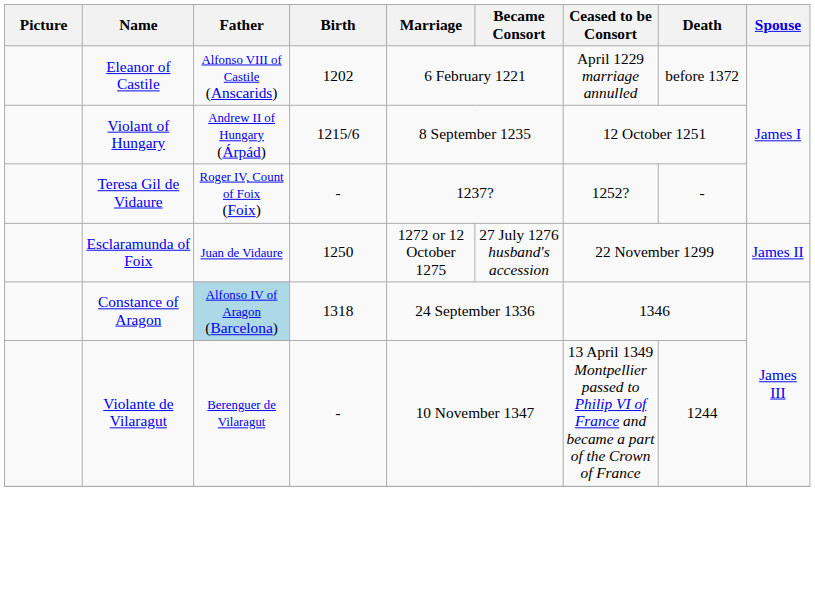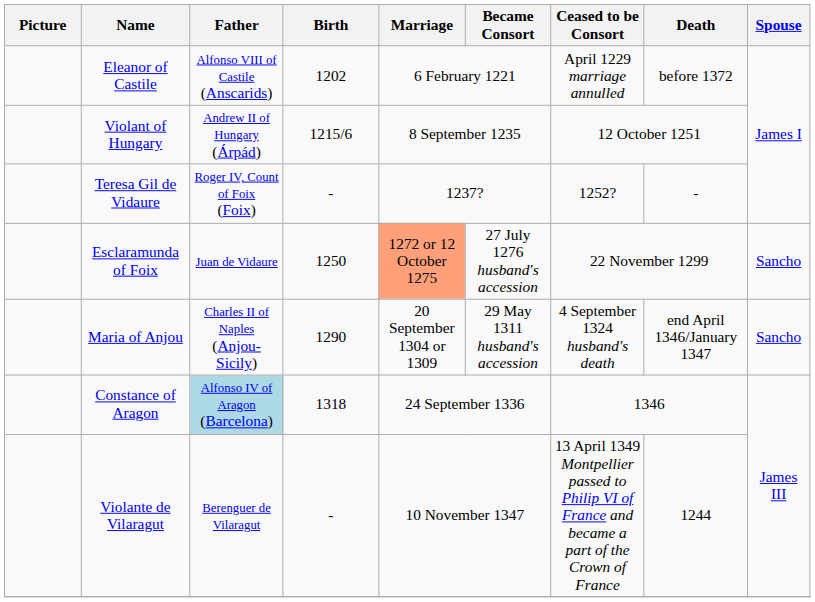 <table width=95% class="wikitable">
 <tr>
 <th width = "8%">Picture</th>
 <th width = "10%">Name</th>
 <th width = "9%">Father</th>
 <th width = "10%">Birth</th>
 <th width = "9%">Marriage</th>
 <th width = "9%">Became Consort</th>
 <th width = "9%">Ceased to be Consort</th>
 <th width = "9%">Death</th>
 <th width = "6%"><a href='#'>Spouse</a></th>
 </tr>
 <tr>
 <td align="center"></td>
 <td align="center"><a href='#'>Eleanor of Castile</a><br></td>
 <td align="center"><small><a href='#'>Alfonso VIII of Castile</a></small><br> (<a href='#'>Anscarids</a>)</td>
 <td align="center">1202</td>
 <td align="center" colspan="2">6 February 1221</td>
 <td align="center">April 1229<br><em>marriage annulled</em></td>
 <td align="center">before 1372</td>
 <td align="center" rowspan="3"><a href='#'>James I</a></td>
 </tr>
 <tr>
 <td align="center"></td>
 <td align="center"><a href='#'>Violant of Hungary</a><br></td>
 <td align="center"><small><a href='#'>Andrew II of Hungary</a></small><br> (<a href='#'>Árpád</a>)</td>
 <td align="center">1215/6</td>
 <td align="center" colspan="2">8 September 1235</td>
 <td align="center" colspan="2">12 October 1251</td>
 </tr>
 <tr>
 <td align="center"></td>
 <td align="center"><a href='#'>Teresa Gil de Vidaure</a><br></td>
 <td align="center"><small><a href='#'>Roger IV, Count of Foix</a></small><br> (<a href='#'>Foix</a>)</td>
 <td align="center">-</td>
 <td align="center" colspan="2">1237?</td>
 <td align="center">1252?</td>
 <td align="center">-</td>
 </tr>
 <tr>
 <td align="center"></td>
 <td align="center"><a href='#'>Esclaramunda of Foix</a><br></td>
 <td align="center"><small><a href='#'>Juan de Vidaure</a></small></td>
 <td align="center">1250</td>
-<td align="center">1272 or 12 October 1275</td>
+<td align="center" style="background: lightsalmon;">1272 or 12 October 1275</td>
 <td align="center">27 July 1276<br><em>husband's accession</em></td>
 <td align="center" colspan="2">22 November 1299</td>
-<td align="center"><a href='#'>James II</a></td>
+<td align="center"><a href='#'>Sancho</a></td>
+</tr>
+<tr>
+<td align="center"></td>
+<td align="center"><a href='#'>Maria of Anjou</a><br></td>
+<td align="center"><small><a href='#'>Charles II of Naples</a></small><br> (<a href='#'>Anjou-Sicily</a>)</td>
+<td align="center">1290</td>
+<td align="center">20 September 1304 or 1309</td>
+<td align="center">29 May 1311<br><em>husband's accession</em></td>
+<td align="center">4 September 1324<br><em>husband's death</em></td>
+<td align="center">end April 1346/January 1347</td>
+<td align="center"><a href='#'>Sancho</a></td>
 </tr>
 <tr>
 <td align="center"></td>
 <td align="center"><a href='#'>Constance of Aragon</a><br></td>
 <td align="center" style="background: lightblue;"><small><a href='#'>Alfonso IV of Aragon</a></small><br> (<a href='#'>Barcelona</a>)</td>
 <td align="center">1318</td>
 <td align="center" colspan="2">24 September 1336</td>
 <td align="center" colspan="2">1346</td>
 <td align="center" rowspan="2"><a href='#'>James III</a></td>
 </tr>
 <tr>
 <td align="center"></td>
 <td align="center"><a href='#'>Violante de Vilaragut</a><br></td>
 <td align="center"><small><a href='#'>Berenguer de Vilaragut</a></small></td>
 <td align="center">-</td>
 <td align="center" colspan="2">10 November 1347</td>
 <td align="center">13 April 1349<br><em>Montpellier passed to <a href='#'>Philip VI of France</a> and became a part of the Crown of France</em></td>
 <td align="center">1244</td>
 </tr>
 <tr>
 </tr>
 </table>
